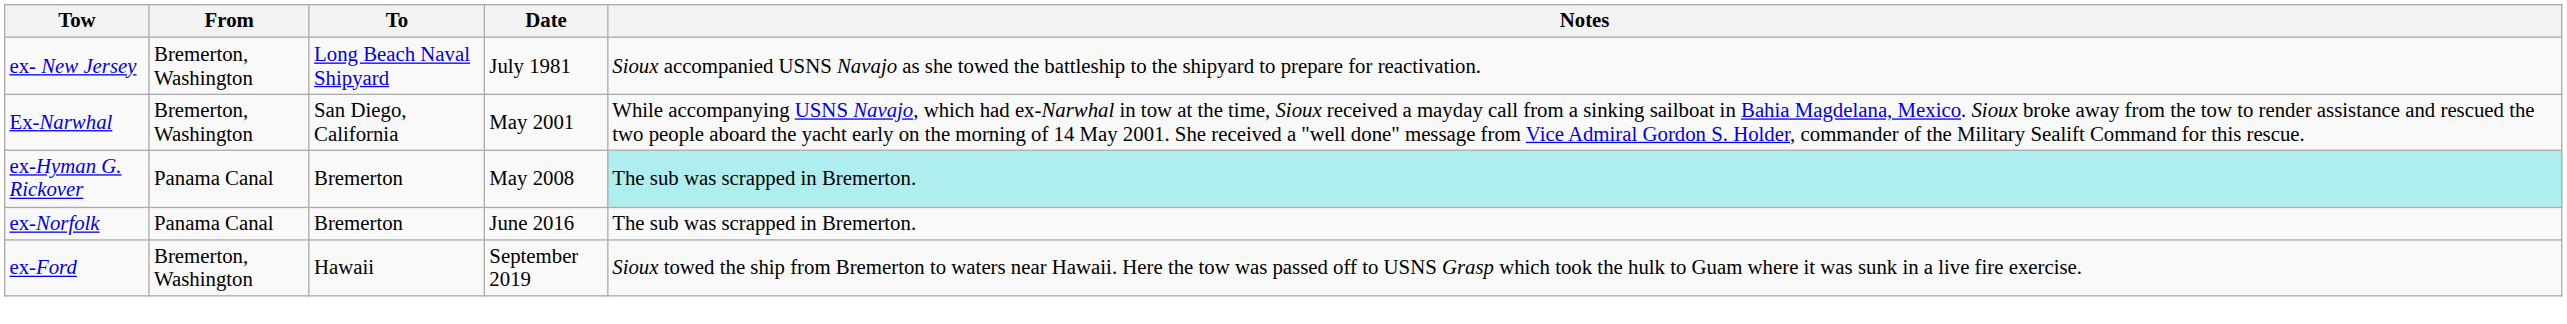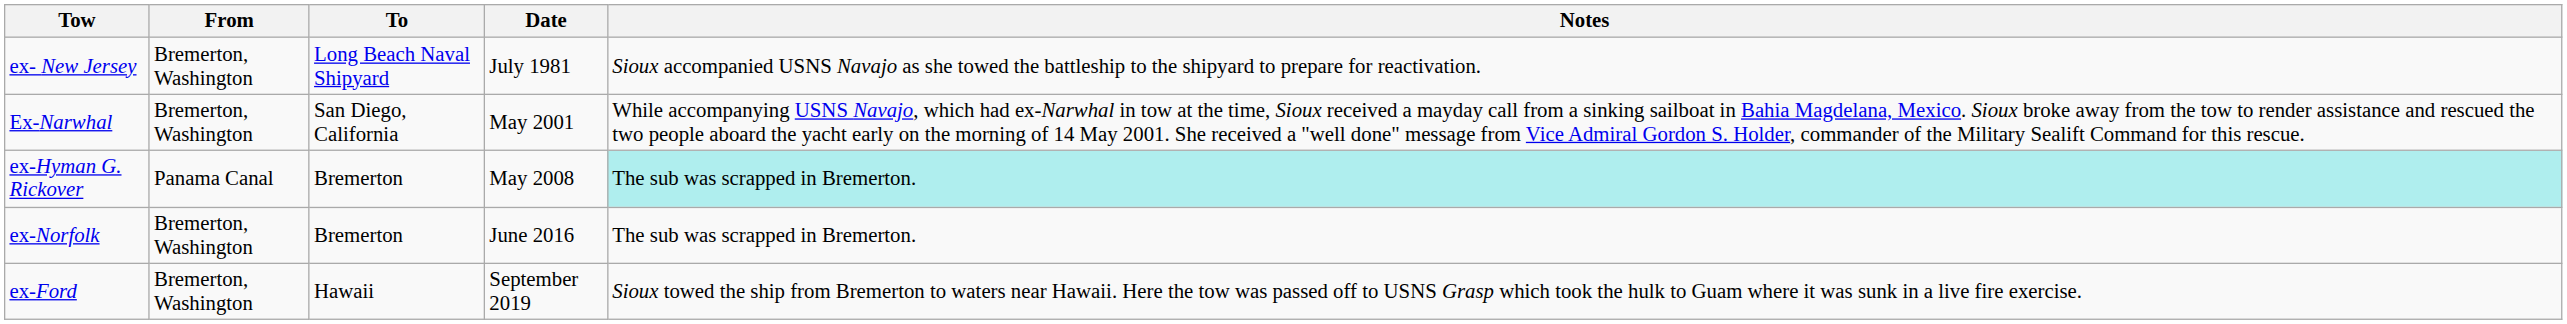 <table class="wikitable">
 <tr>
 <th>Tow</th>
 <th>From</th>
 <th>To</th>
 <th>Date</th>
 <th>Notes</th>
 </tr>
 <tr>
 <td><a href='#'>ex- <em>New Jersey</em></a></td>
 <td>Bremerton, Washington</td>
 <td><a href='#'>Long Beach Naval Shipyard</a></td>
 <td>July 1981</td>
 <td><em>Sioux</em> accompanied USNS <em>Navajo</em> as she towed the battleship to the shipyard to prepare for reactivation.</td>
 </tr>
 <tr>
 <td><a href='#'>Ex-<em>Narwhal</em></a></td>
 <td>Bremerton, Washington</td>
 <td>San Diego, California</td>
 <td>May 2001</td>
 <td>While accompanying <a href='#'>USNS <em>Navajo</em></a>, which had ex-<em>Narwhal</em> in tow at the time, <em>Sioux</em> received a mayday call from a sinking sailboat in <a href='#'>Bahia Magdelana, Mexico</a>.  <em>Sioux</em> broke away from the tow to render assistance and rescued the two people aboard the yacht early on the morning of 14 May 2001.  She received a "well done" message from <a href='#'>Vice Admiral Gordon S. Holder</a>, commander of the Military Sealift Command for this rescue.</td>
 </tr>
 <tr>
 <td><a href='#'>ex-<em>Hyman G. Rickover</em></a></td>
 <td>Panama Canal</td>
 <td>Bremerton</td>
 <td>May 2008</td>
 <td style="background: paleturquoise;">The sub was scrapped in Bremerton.</td>
 </tr>
 <tr>
 <td><a href='#'>ex-<em>Norfolk</em></a></td>
-<td>Panama Canal</td>
+<td>Bremerton, Washington</td>
 <td>Bremerton</td>
 <td>June 2016</td>
 <td>The sub was scrapped in Bremerton.</td>
 </tr>
 <tr>
 <td><a href='#'>ex-<em>Ford</em></a></td>
 <td>Bremerton, Washington</td>
 <td>Hawaii</td>
 <td>September 2019</td>
 <td><em>Sioux</em> towed the ship from Bremerton to waters near Hawaii.  Here the tow was passed off to USNS <em>Grasp</em> which took the hulk to Guam where it was sunk in a live fire exercise.</td>
 </tr>
 </table>
